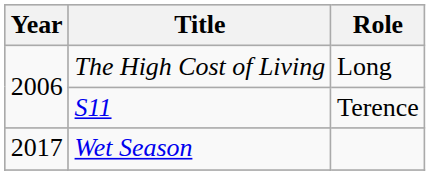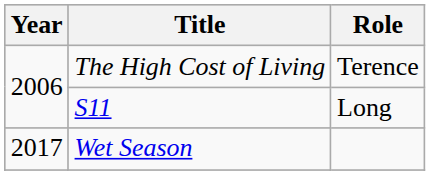 <table class="wikitable">
 <tr>
 <th>Year</th>
 <th>Title</th>
 <th>Role</th>
 </tr>
 <tr>
 <td rowspan="2">2006</td>
 <td><em>The High Cost of Living</em></td>
-<td>Long</td>
+<td>Terence</td>
 </tr>
 <tr>
 <td><em><a href='#'>S11</a></em></td>
-<td>Terence</td>
+<td>Long</td>
 </tr>
 <tr>
 <td>2017</td>
 <td><em><a href='#'>Wet Season</a></em></td>
 <td></td>
 </tr>
 </table>
